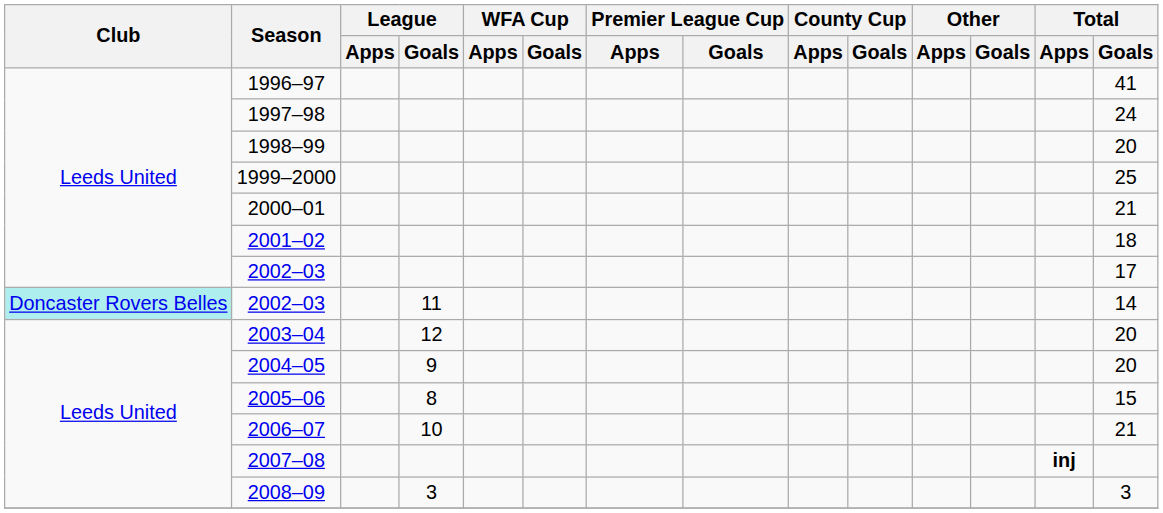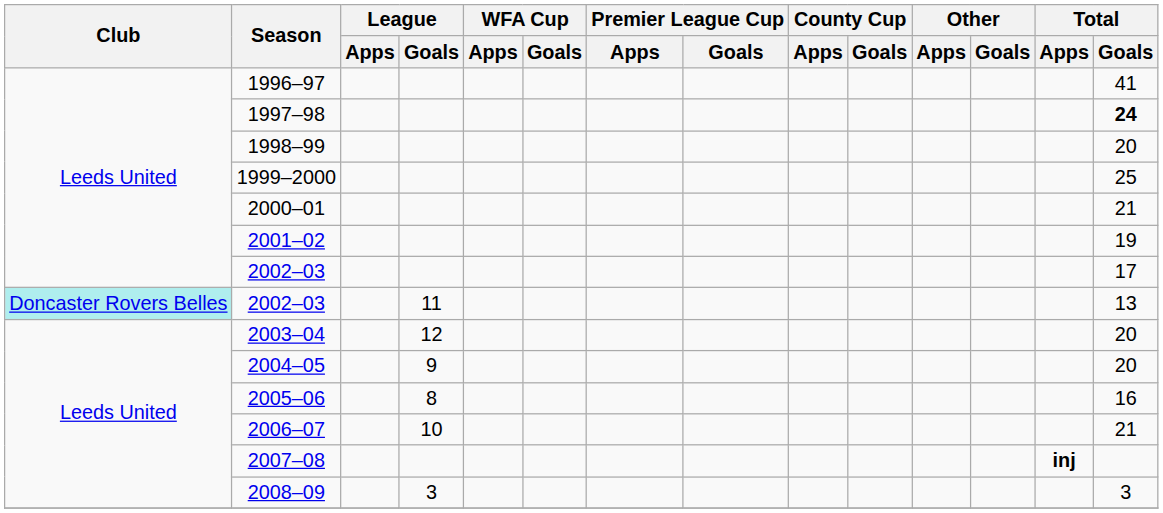 <table class="wikitable" style="text-align:center">
 <tr>
 <th rowspan="2">Club</th>
 <th rowspan="2">Season</th>
 <th colspan="2">League</th>
 <th colspan="2">WFA Cup</th>
 <th colspan="2">Premier League Cup</th>
 <th colspan="2">County Cup</th>
 <th colspan="2">Other</th>
 <th colspan="2">Total</th>
 </tr>
 <tr>
 <th>Apps</th>
 <th>Goals</th>
 <th>Apps</th>
 <th>Goals</th>
 <th>Apps</th>
 <th>Goals</th>
 <th>Apps</th>
 <th>Goals</th>
 <th>Apps</th>
 <th>Goals</th>
 <th>Apps</th>
 <th>Goals</th>
 </tr>
 <tr>
 <td rowspan="7"><a href='#'>Leeds United</a></td>
 <td>1996–97</td>
 <td></td>
 <td></td>
 <td></td>
 <td></td>
 <td></td>
 <td></td>
 <td></td>
 <td></td>
 <td></td>
 <td></td>
 <td></td>
 <td>41</td>
 </tr>
 <tr>
 <td>1997–98</td>
 <td></td>
 <td></td>
 <td></td>
 <td></td>
 <td></td>
 <td></td>
 <td></td>
 <td></td>
 <td></td>
 <td></td>
 <td></td>
-<td>24</td>
+<td><strong>24</strong></td>
 </tr>
 <tr>
 <td>1998–99</td>
 <td></td>
 <td></td>
 <td></td>
 <td></td>
 <td></td>
 <td></td>
 <td></td>
 <td></td>
 <td></td>
 <td></td>
 <td></td>
 <td>20</td>
 </tr>
 <tr>
 <td>1999–2000</td>
 <td></td>
 <td></td>
 <td></td>
 <td></td>
 <td></td>
 <td></td>
 <td></td>
 <td></td>
 <td></td>
 <td></td>
 <td></td>
 <td>25</td>
 </tr>
 <tr>
 <td>2000–01</td>
 <td></td>
 <td></td>
 <td></td>
 <td></td>
 <td></td>
 <td></td>
 <td></td>
 <td></td>
 <td></td>
 <td></td>
 <td></td>
 <td>21</td>
 </tr>
 <tr>
 <td><a href='#'>2001–02</a></td>
 <td></td>
 <td></td>
 <td></td>
 <td></td>
 <td></td>
 <td></td>
 <td></td>
 <td></td>
 <td></td>
 <td></td>
 <td></td>
-<td>18</td>
+<td>19</td>
 </tr>
 <tr>
 <td><a href='#'>2002–03</a></td>
 <td></td>
 <td></td>
 <td></td>
 <td></td>
 <td></td>
 <td></td>
 <td></td>
 <td></td>
 <td></td>
 <td></td>
 <td></td>
 <td>17</td>
 </tr>
 <tr>
 <td style="background: paleturquoise;"><a href='#'>Doncaster Rovers Belles</a></td>
 <td><a href='#'>2002–03</a></td>
 <td></td>
 <td>11</td>
 <td></td>
 <td></td>
 <td></td>
 <td></td>
 <td></td>
 <td></td>
 <td></td>
 <td></td>
 <td></td>
-<td>14</td>
+<td>13</td>
 </tr>
 <tr>
 <td rowspan="6"><a href='#'>Leeds United</a></td>
 <td><a href='#'>2003–04</a></td>
 <td></td>
 <td>12</td>
 <td></td>
 <td></td>
 <td></td>
 <td></td>
 <td></td>
 <td></td>
 <td></td>
 <td></td>
 <td></td>
 <td>20</td>
 </tr>
 <tr>
 <td><a href='#'>2004–05</a></td>
 <td></td>
 <td>9</td>
 <td></td>
 <td></td>
 <td></td>
 <td></td>
 <td></td>
 <td></td>
 <td></td>
 <td></td>
 <td></td>
 <td>20</td>
 </tr>
 <tr>
 <td><a href='#'>2005–06</a></td>
 <td></td>
 <td>8</td>
 <td></td>
 <td></td>
 <td></td>
 <td></td>
 <td></td>
 <td></td>
 <td></td>
 <td></td>
 <td></td>
-<td>15</td>
+<td>16</td>
 </tr>
 <tr>
 <td><a href='#'>2006–07</a></td>
 <td></td>
 <td>10</td>
 <td></td>
 <td></td>
 <td></td>
 <td></td>
 <td></td>
 <td></td>
 <td></td>
 <td></td>
 <td></td>
 <td>21</td>
 </tr>
 <tr>
 <td><a href='#'>2007–08</a></td>
 <td></td>
 <td></td>
 <td></td>
 <td></td>
 <td></td>
 <td></td>
 <td></td>
 <td></td>
 <td></td>
 <td></td>
 <td><strong>inj</strong></td>
 <td></td>
 </tr>
 <tr>
 <td><a href='#'>2008–09</a></td>
 <td></td>
 <td>3</td>
 <td></td>
 <td></td>
 <td></td>
 <td></td>
 <td></td>
 <td></td>
 <td></td>
 <td></td>
 <td></td>
 <td>3</td>
 </tr>
 <tr>
 </tr>
 </table>
